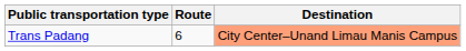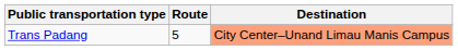 <table class="wikitable">
 <tr>
 <th>Public transportation type</th>
 <th>Route</th>
 <th>Destination</th>
 </tr>
 <tr>
 <td><a href='#'>Trans Padang</a></td>
-<td>6</td>
+<td>5</td>
 <td style="background: lightsalmon;">City Center–Unand Limau Manis Campus</td>
 </tr>
 </table>
